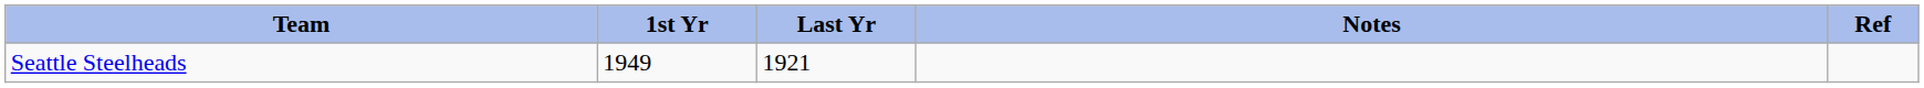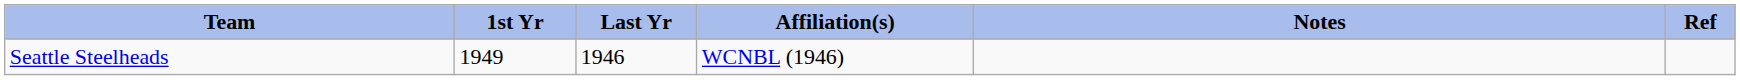 <table class="wikitable" style="width: 100%">
 <tr>
 <th style="background:#a8bdec; width:26%;">Team</th>
 <th style="width:7%; background:#a8bdec;">1st Yr</th>
 <th style="width:7%; background:#a8bdec;">Last Yr</th>
+<th style="width:16%; background:#a8bdec;">Affiliation(s)</th>
 <th style="width:40%; background:#a8bdec;">Notes</th>
 <th style="width:4%; background:#a8bdec;">Ref</th>
 </tr>
 <tr>
 <td><a href='#'>Seattle Steelheads</a></td>
 <td>1949</td>
-<td>1921</td>
+<td>1946</td>
+<td><a href='#'>WCNBL</a> (1946)</td>
 <td></td>
 <td></td>
 </tr>
 </table>
